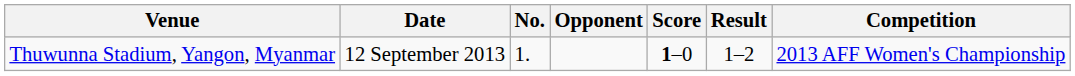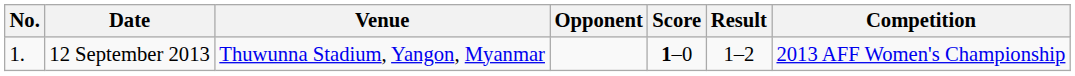 <table class="wikitable">
 <tr>
+<th>No.</th>
+<th>Date</th>
 <th>Venue</th>
-<th>Date</th>
-<th>No.</th>
 <th>Opponent</th>
 <th>Score</th>
 <th>Result</th>
 <th>Competition</th>
 </tr>
 <tr>
+<td>1.</td>
+<td>12 September 2013</td>
 <td><a href='#'>Thuwunna Stadium</a>, <a href='#'>Yangon</a>, <a href='#'>Myanmar</a></td>
-<td>12 September 2013</td>
-<td>1.</td>
 <td></td>
 <td align=center><strong>1</strong>–0</td>
 <td align=center>1–2</td>
 <td><a href='#'>2013 AFF Women's Championship</a></td>
 </tr>
 </table>
